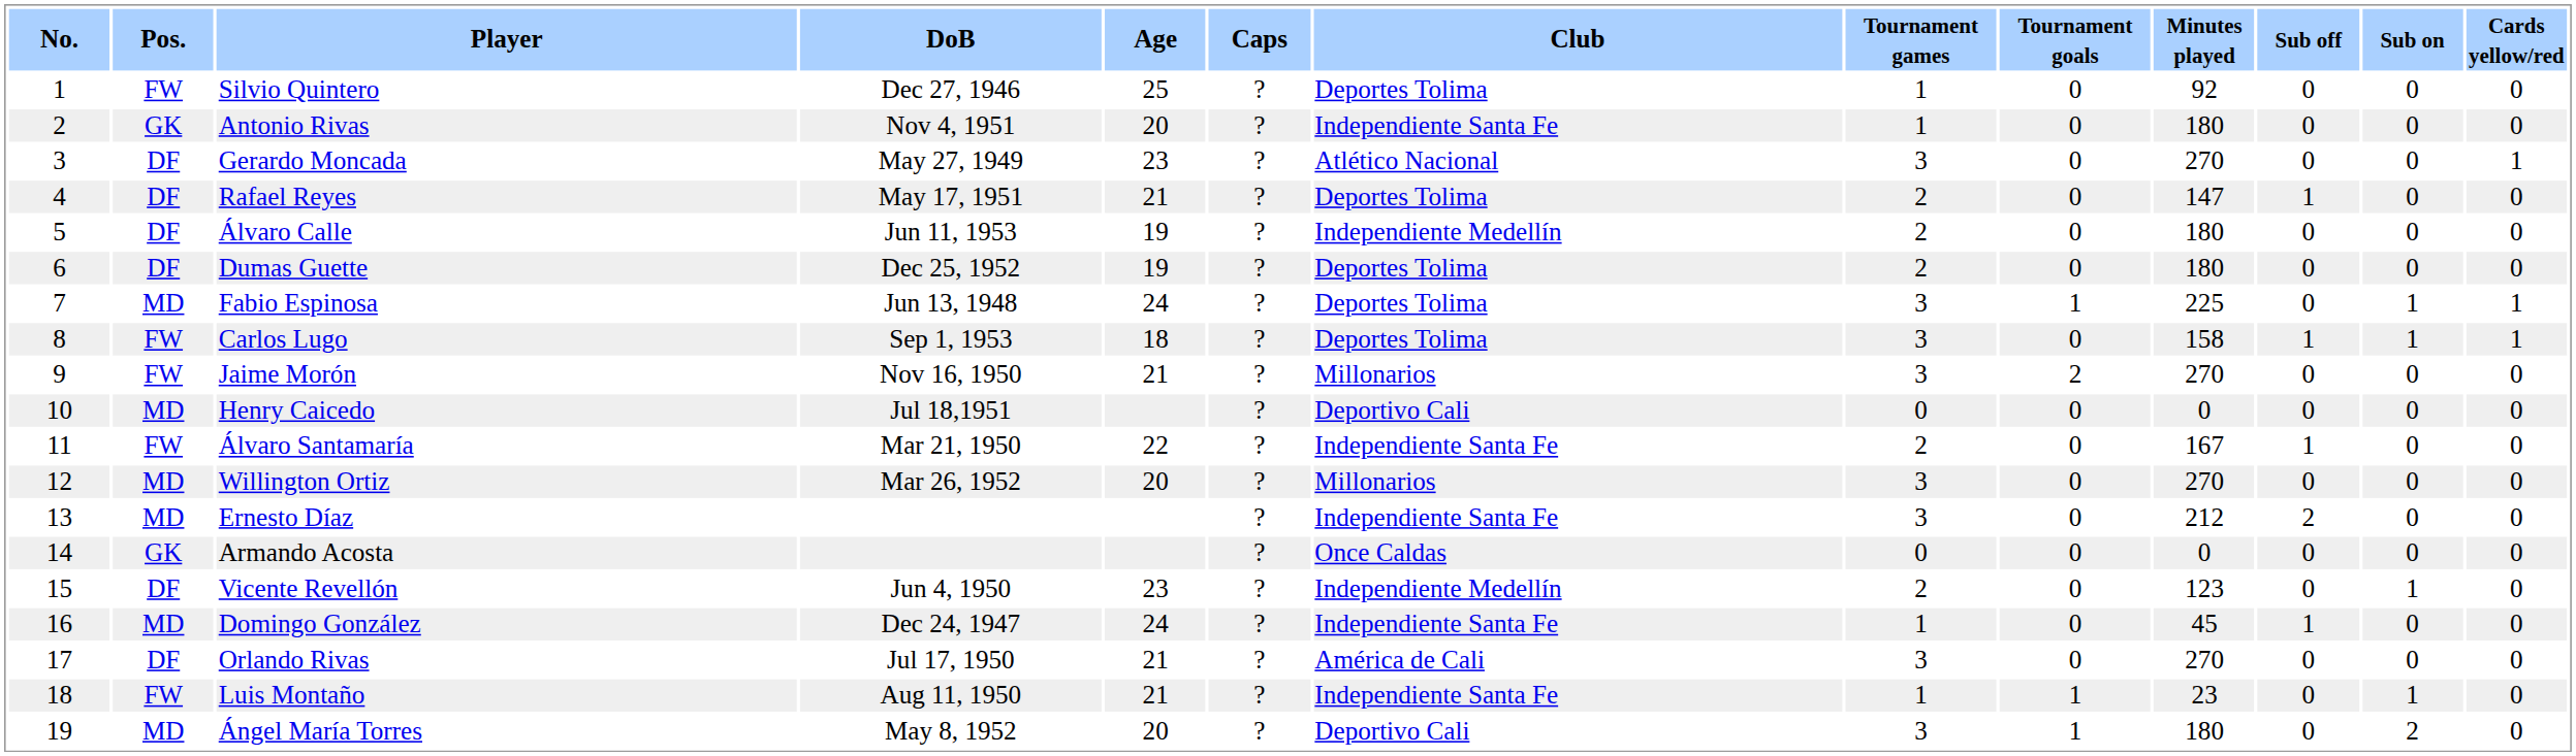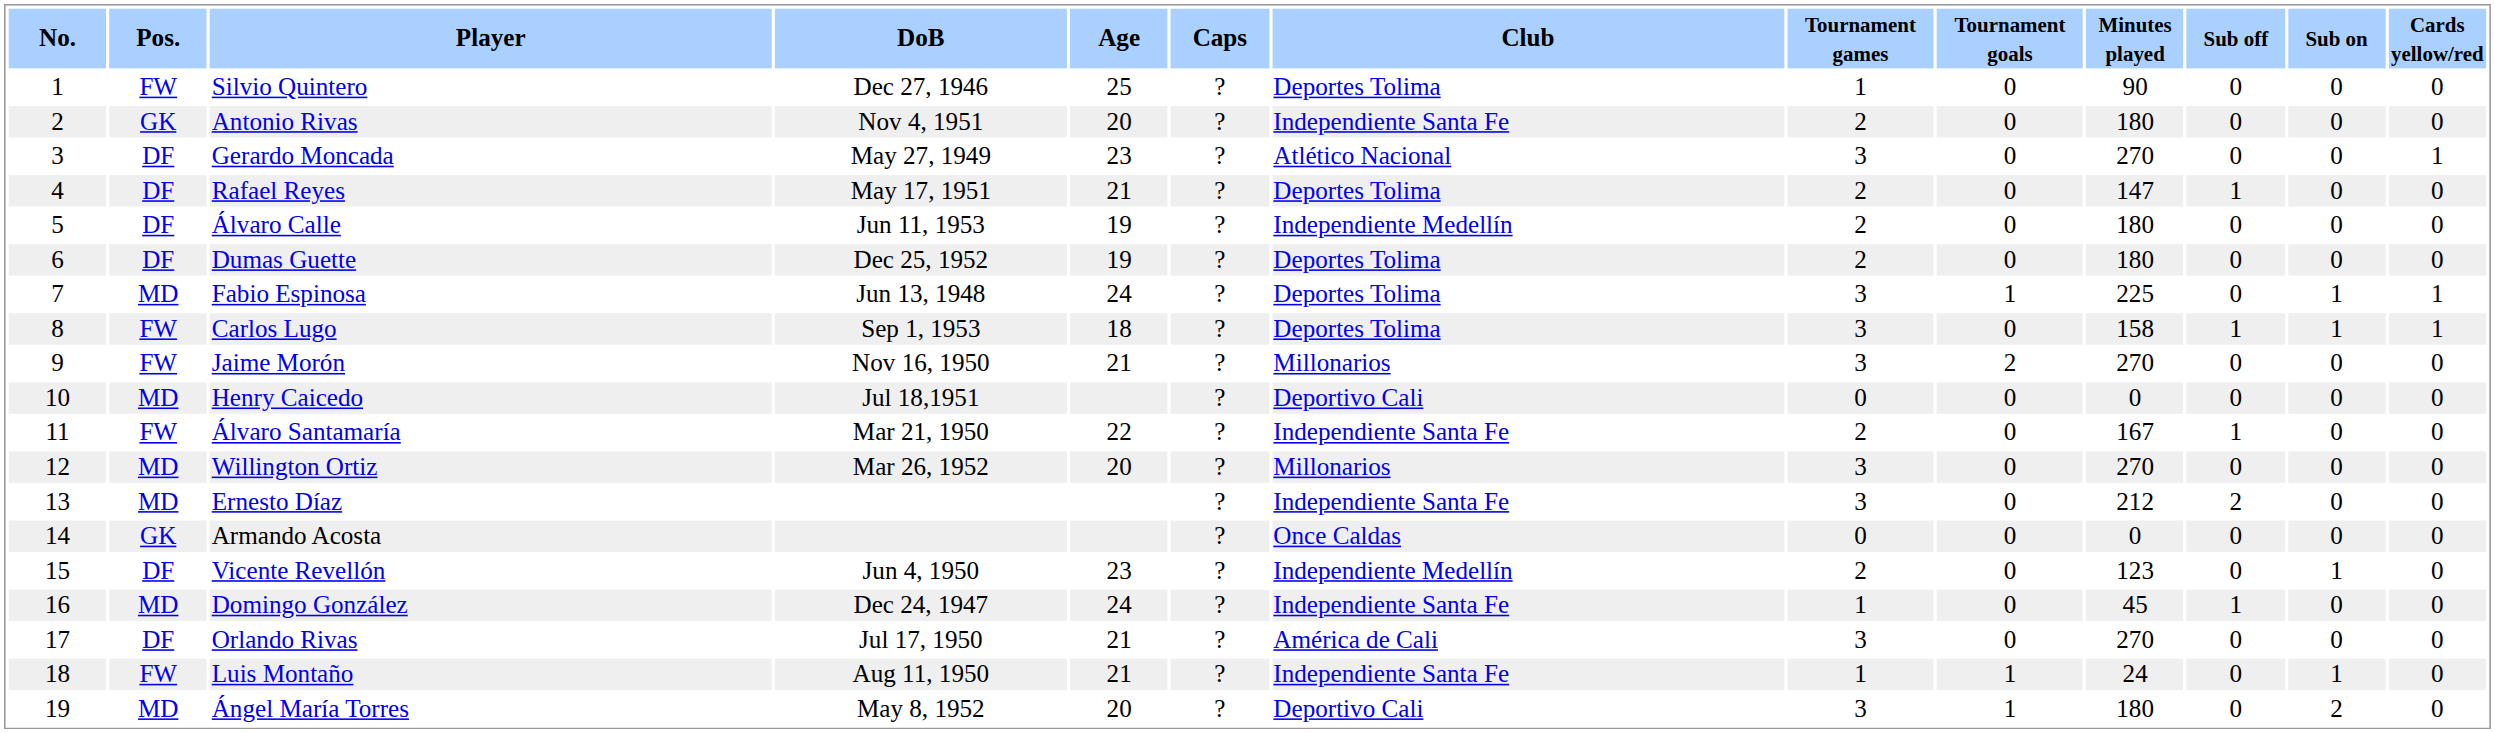 <table border="0" width="100%" style="border: 1px solid #999; background-color:#FFFFFF; text-align:center">
 <tr align="center" bgcolor="#AAD0FF">
 <th width=4%>No.</th>
 <th width=4%>Pos.</th>
 <th width=23%>Player</th>
 <th width=12%>DoB</th>
 <th width=4%>Age</th>
 <th width=4%>Caps</th>
 <th width=21%>Club</th>
 <th width=6%><small>Tournament<br>games</small></th>
 <th width=6%><small>Tournament<br>goals</small></th>
 <th width=4%><small>Minutes<br>played</small></th>
 <th width=4%><small>Sub off</small></th>
 <th width=4%><small>Sub on</small></th>
 <th width=4%><small>Cards<br>yellow/red</small></th>
 </tr>
 <tr>
 <td>1</td>
 <td><a href='#'>FW</a></td>
 <td align="left"><a href='#'>Silvio Quintero</a></td>
 <td>Dec 27, 1946</td>
 <td>25</td>
 <td>?</td>
 <td align="left"> <a href='#'>Deportes Tolima</a></td>
 <td>1</td>
 <td>0</td>
-<td>92</td>
+<td>90</td>
 <td>0</td>
 <td>0</td>
 <td>0</td>
 </tr>
 <tr bgcolor="#EFEFEF">
 <td>2</td>
 <td><a href='#'>GK</a></td>
 <td align="left"><a href='#'>Antonio Rivas</a></td>
 <td>Nov 4, 1951</td>
 <td>20</td>
 <td>?</td>
 <td align="left"> <a href='#'>Independiente Santa Fe</a></td>
-<td>1</td>
+<td>2</td>
 <td>0</td>
 <td>180</td>
 <td>0</td>
 <td>0</td>
 <td>0</td>
 </tr>
 <tr>
 <td>3</td>
 <td><a href='#'>DF</a></td>
 <td align="left"><a href='#'>Gerardo Moncada</a></td>
 <td>May 27, 1949</td>
 <td>23</td>
 <td>?</td>
 <td align="left"> <a href='#'>Atlético Nacional</a></td>
 <td>3</td>
 <td>0</td>
 <td>270</td>
 <td>0</td>
 <td>0</td>
 <td>1</td>
 </tr>
 <tr bgcolor="#EFEFEF">
 <td>4</td>
 <td><a href='#'>DF</a></td>
 <td align="left"><a href='#'>Rafael Reyes</a></td>
 <td>May 17, 1951</td>
 <td>21</td>
 <td>?</td>
 <td align="left"> <a href='#'>Deportes Tolima</a></td>
 <td>2</td>
 <td>0</td>
 <td>147</td>
 <td>1</td>
 <td>0</td>
 <td>0</td>
 </tr>
 <tr>
 <td>5</td>
 <td><a href='#'>DF</a></td>
 <td align="left"><a href='#'>Álvaro Calle</a></td>
 <td>Jun 11, 1953</td>
 <td>19</td>
 <td>?</td>
 <td align="left"> <a href='#'>Independiente Medellín</a></td>
 <td>2</td>
 <td>0</td>
 <td>180</td>
 <td>0</td>
 <td>0</td>
 <td>0</td>
 </tr>
 <tr bgcolor="#EFEFEF">
 <td>6</td>
 <td><a href='#'>DF</a></td>
 <td align="left"><a href='#'>Dumas Guette</a></td>
 <td>Dec 25, 1952</td>
 <td>19</td>
 <td>?</td>
 <td align="left"> <a href='#'>Deportes Tolima</a></td>
 <td>2</td>
 <td>0</td>
 <td>180</td>
 <td>0</td>
 <td>0</td>
 <td>0</td>
 </tr>
 <tr>
 <td>7</td>
 <td><a href='#'>MD</a></td>
 <td align="left"><a href='#'>Fabio Espinosa</a></td>
 <td>Jun 13, 1948</td>
 <td>24</td>
 <td>?</td>
 <td align="left"> <a href='#'>Deportes Tolima</a></td>
 <td>3</td>
 <td>1</td>
 <td>225</td>
 <td>0</td>
 <td>1</td>
 <td>1</td>
 </tr>
 <tr bgcolor="#EFEFEF">
 <td>8</td>
 <td><a href='#'>FW</a></td>
 <td align="left"><a href='#'>Carlos Lugo</a></td>
 <td>Sep 1, 1953</td>
 <td>18</td>
 <td>?</td>
 <td align="left"> <a href='#'>Deportes Tolima</a></td>
 <td>3</td>
 <td>0</td>
 <td>158</td>
 <td>1</td>
 <td>1</td>
 <td>1</td>
 </tr>
 <tr>
 <td>9</td>
 <td><a href='#'>FW</a></td>
 <td align="left"><a href='#'>Jaime Morón</a></td>
 <td>Nov 16, 1950</td>
 <td>21</td>
 <td>?</td>
 <td align="left"> <a href='#'>Millonarios</a></td>
 <td>3</td>
 <td>2</td>
 <td>270</td>
 <td>0</td>
 <td>0</td>
 <td>0</td>
 </tr>
 <tr bgcolor="#EFEFEF">
 <td>10</td>
 <td><a href='#'>MD</a></td>
 <td align="left"><a href='#'>Henry Caicedo</a></td>
 <td>Jul 18,1951</td>
 <td></td>
 <td>?</td>
 <td align="left"> <a href='#'>Deportivo Cali</a></td>
 <td>0</td>
 <td>0</td>
 <td>0</td>
 <td>0</td>
 <td>0</td>
 <td>0</td>
 </tr>
 <tr>
 <td>11</td>
 <td><a href='#'>FW</a></td>
 <td align="left"><a href='#'>Álvaro Santamaría</a></td>
 <td>Mar 21, 1950</td>
 <td>22</td>
 <td>?</td>
 <td align="left"> <a href='#'>Independiente Santa Fe</a></td>
 <td>2</td>
 <td>0</td>
 <td>167</td>
 <td>1</td>
 <td>0</td>
 <td>0</td>
 </tr>
 <tr bgcolor="#EFEFEF">
 <td>12</td>
 <td><a href='#'>MD</a></td>
 <td align="left"><a href='#'>Willington Ortiz</a></td>
 <td>Mar 26, 1952</td>
 <td>20</td>
 <td>?</td>
 <td align="left"> <a href='#'>Millonarios</a></td>
 <td>3</td>
 <td>0</td>
 <td>270</td>
 <td>0</td>
 <td>0</td>
 <td>0</td>
 </tr>
 <tr>
 <td>13</td>
 <td><a href='#'>MD</a></td>
 <td align="left"><a href='#'>Ernesto Díaz</a></td>
 <td></td>
 <td></td>
 <td>?</td>
 <td align="left"> <a href='#'>Independiente Santa Fe</a></td>
 <td>3</td>
 <td>0</td>
 <td>212</td>
 <td>2</td>
 <td>0</td>
 <td>0</td>
 </tr>
 <tr bgcolor="#EFEFEF">
 <td>14</td>
 <td><a href='#'>GK</a></td>
 <td align="left">Armando Acosta</td>
 <td></td>
 <td></td>
 <td>?</td>
 <td align="left"> <a href='#'>Once Caldas</a></td>
 <td>0</td>
 <td>0</td>
 <td>0</td>
 <td>0</td>
 <td>0</td>
 <td>0</td>
 </tr>
 <tr>
 <td>15</td>
 <td><a href='#'>DF</a></td>
 <td align="left"><a href='#'>Vicente Revellón</a></td>
 <td>Jun 4, 1950</td>
 <td>23</td>
 <td>?</td>
 <td align="left"> <a href='#'>Independiente Medellín</a></td>
 <td>2</td>
 <td>0</td>
 <td>123</td>
 <td>0</td>
 <td>1</td>
 <td>0</td>
 </tr>
 <tr bgcolor="#EFEFEF">
 <td>16</td>
 <td><a href='#'>MD</a></td>
 <td align="left"><a href='#'>Domingo González</a></td>
 <td>Dec 24, 1947</td>
 <td>24</td>
 <td>?</td>
 <td align="left"> <a href='#'>Independiente Santa Fe</a></td>
 <td>1</td>
 <td>0</td>
 <td>45</td>
 <td>1</td>
 <td>0</td>
 <td>0</td>
 </tr>
 <tr>
 <td>17</td>
 <td><a href='#'>DF</a></td>
 <td align="left"><a href='#'>Orlando Rivas</a></td>
 <td>Jul 17, 1950</td>
 <td>21</td>
 <td>?</td>
 <td align="left"> <a href='#'>América de Cali</a></td>
 <td>3</td>
 <td>0</td>
 <td>270</td>
 <td>0</td>
 <td>0</td>
 <td>0</td>
 </tr>
 <tr bgcolor="#EFEFEF">
 <td>18</td>
 <td><a href='#'>FW</a></td>
 <td align="left"><a href='#'>Luis Montaño</a></td>
 <td>Aug 11, 1950</td>
 <td>21</td>
 <td>?</td>
 <td align="left"> <a href='#'>Independiente Santa Fe</a></td>
 <td>1</td>
 <td>1</td>
-<td>23</td>
+<td>24</td>
 <td>0</td>
 <td>1</td>
 <td>0</td>
 </tr>
 <tr>
 <td>19</td>
 <td><a href='#'>MD</a></td>
 <td align="left"><a href='#'>Ángel María Torres</a></td>
 <td>May 8, 1952</td>
 <td>20</td>
 <td>?</td>
 <td align="left"> <a href='#'>Deportivo Cali</a></td>
 <td>3</td>
 <td>1</td>
 <td>180</td>
 <td>0</td>
 <td>2</td>
 <td>0</td>
 </tr>
 </table>
